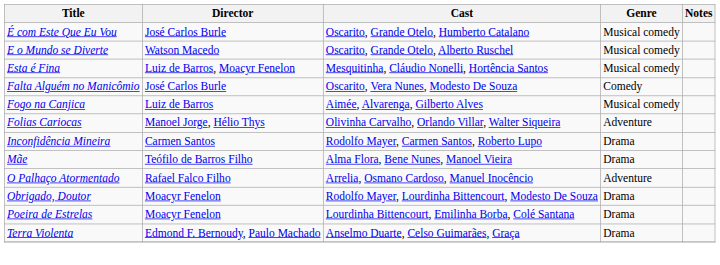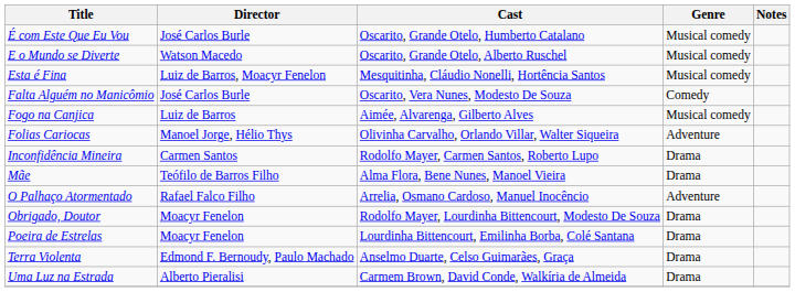 <table class="wikitable">
 <tr>
 <th>Title</th>
 <th>Director</th>
 <th>Cast</th>
 <th>Genre</th>
 <th>Notes</th>
 </tr>
 <tr>
 <td><em><a href='#'>É com Este Que Eu Vou </a></em></td>
 <td><a href='#'>José Carlos Burle</a></td>
 <td><a href='#'>Oscarito</a>, <a href='#'>Grande Otelo</a>, <a href='#'>Humberto Catalano</a></td>
 <td>Musical comedy</td>
 <td></td>
 </tr>
 <tr>
 <td><em><a href='#'>E o Mundo se Diverte</a></em></td>
 <td><a href='#'>Watson Macedo</a></td>
 <td><a href='#'>Oscarito</a>, <a href='#'>Grande Otelo</a>, <a href='#'>Alberto Ruschel</a></td>
 <td>Musical comedy</td>
 <td></td>
 </tr>
 <tr>
 <td><em><a href='#'>Esta é Fina</a></em></td>
 <td><a href='#'>Luiz de Barros</a>, <a href='#'>Moacyr Fenelon</a></td>
 <td><a href='#'>Mesquitinha</a>, <a href='#'>Cláudio Nonelli</a>, <a href='#'>Hortência Santos</a></td>
 <td>Musical comedy</td>
 <td></td>
 </tr>
 <tr>
 <td><em><a href='#'>Falta Alguém no Manicômio</a></em></td>
 <td><a href='#'>José Carlos Burle</a></td>
 <td><a href='#'>Oscarito</a>, <a href='#'>Vera Nunes</a>, <a href='#'>Modesto De Souza</a></td>
 <td>Comedy</td>
 <td></td>
 </tr>
 <tr>
 <td><em><a href='#'>Fogo na Canjica </a></em></td>
 <td><a href='#'>Luiz de Barros</a></td>
 <td><a href='#'>Aimée</a>, <a href='#'>Alvarenga</a>, <a href='#'>Gilberto Alves</a></td>
 <td>Musical comedy</td>
 <td></td>
 </tr>
 <tr>
 <td><em><a href='#'>Folias Cariocas</a></em></td>
 <td><a href='#'>Manoel Jorge</a>, <a href='#'>Hélio Thys</a></td>
 <td><a href='#'>Olivinha Carvalho</a>, <a href='#'>Orlando Villar</a>, <a href='#'>Walter Siqueira</a></td>
 <td>Adventure</td>
 <td></td>
 </tr>
 <tr>
 <td><em><a href='#'>Inconfidência Mineira</a></em></td>
 <td><a href='#'>Carmen Santos</a></td>
 <td><a href='#'>Rodolfo Mayer</a>, <a href='#'>Carmen Santos</a>, <a href='#'>Roberto Lupo</a></td>
 <td>Drama</td>
 <td></td>
 </tr>
 <tr>
 <td><em><a href='#'>Mãe</a></em></td>
 <td><a href='#'>Teófilo de Barros Filho</a></td>
 <td><a href='#'>Alma Flora</a>, <a href='#'>Bene Nunes</a>, <a href='#'>Manoel Vieira</a></td>
 <td>Drama</td>
 <td></td>
 </tr>
 <tr>
 <td><em><a href='#'>O Palhaço Atormentado</a></em></td>
 <td><a href='#'>Rafael Falco Filho</a></td>
 <td><a href='#'>Arrelia</a>, <a href='#'>Osmano Cardoso</a>, <a href='#'>Manuel Inocêncio</a></td>
 <td>Adventure</td>
 <td></td>
 </tr>
 <tr>
 <td><em><a href='#'>Obrigado, Doutor </a></em></td>
 <td><a href='#'>Moacyr Fenelon</a></td>
 <td><a href='#'>Rodolfo Mayer</a>, <a href='#'>Lourdinha Bittencourt</a>, <a href='#'>Modesto De Souza</a></td>
 <td>Drama</td>
 <td></td>
 </tr>
 <tr>
 <td><em><a href='#'>Poeira de Estrelas</a></em></td>
 <td><a href='#'>Moacyr Fenelon</a></td>
 <td><a href='#'>Lourdinha Bittencourt</a>, <a href='#'>Emilinha Borba</a>, <a href='#'>Colé Santana</a></td>
 <td>Drama</td>
 <td></td>
 </tr>
 <tr>
 <td><em><a href='#'>Terra Violenta</a></em></td>
 <td><a href='#'>Edmond F. Bernoudy</a>, <a href='#'>Paulo Machado</a></td>
 <td><a href='#'>Anselmo Duarte</a>, <a href='#'>Celso Guimarães</a>, <a href='#'>Graça</a></td>
 <td>Drama</td>
 <td></td>
 </tr>
 <tr>
+<td><em><a href='#'>Uma Luz na Estrada </a></em></td>
+<td><a href='#'>Alberto Pieralisi</a></td>
+<td><a href='#'>Carmem Brown</a>, <a href='#'>David Conde</a>, <a href='#'>Walkíria de Almeida</a></td>
+<td>Drama</td>
+<td></td>
+</tr>
+<tr>
 </tr>
 </table>
